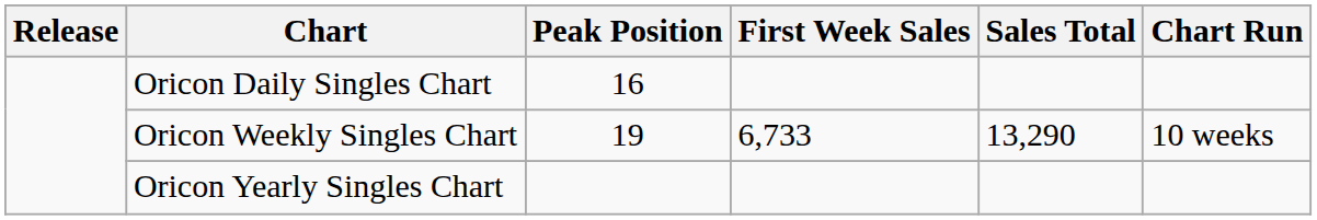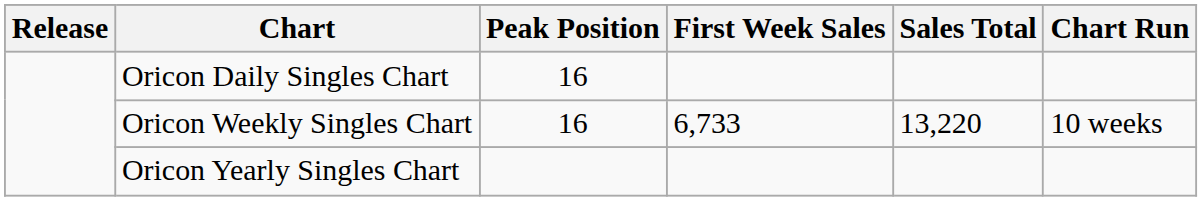 <table class="wikitable">
 <tr>
 <th>Release</th>
 <th>Chart</th>
 <th>Peak Position</th>
 <th>First Week Sales</th>
 <th>Sales Total</th>
 <th>Chart Run</th>
 </tr>
 <tr>
 <td rowspan="3"></td>
 <td>Oricon Daily Singles Chart</td>
 <td align="center">16</td>
 <td></td>
 <td></td>
 <td></td>
 </tr>
 <tr>
 <td>Oricon Weekly Singles Chart</td>
-<td align="center">19</td>
+<td align="center">16</td>
 <td>6,733</td>
-<td>13,290</td>
+<td>13,220</td>
 <td>10 weeks</td>
 </tr>
 <tr>
 <td>Oricon Yearly Singles Chart</td>
 <td align="center"></td>
 <td></td>
 <td></td>
 <td></td>
 </tr>
 </table>
